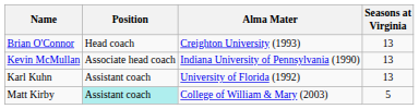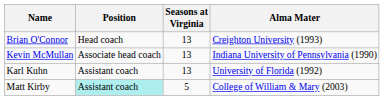 <table class="wikitable" border="1" style="font-size:90%;">
 <tr>
 <th>Name</th>
 <th>Position</th>
+<th>Seasons at<br>Virginia</th>
 <th>Alma Mater</th>
-<th>Seasons at<br>Virginia</th>
 </tr>
 <tr>
 <td><a href='#'>Brian O'Connor</a></td>
 <td>Head coach</td>
+<td align=center>13</td>
 <td><a href='#'>Creighton University</a> (1993)</td>
-<td align=center>13</td>
 </tr>
 <tr>
 <td><a href='#'>Kevin McMullan</a></td>
 <td>Associate head coach</td>
+<td align=center>13</td>
 <td><a href='#'>Indiana University of Pennsylvania</a> (1990)</td>
-<td align=center>13</td>
 </tr>
 <tr>
 <td>Karl Kuhn</td>
 <td>Assistant coach</td>
+<td align=center>13</td>
 <td><a href='#'>University of Florida</a> (1992)</td>
-<td align=center>13</td>
 </tr>
 <tr>
 <td>Matt Kirby</td>
 <td style="background: paleturquoise;">Assistant coach</td>
+<td align=center>5</td>
 <td><a href='#'>College of William & Mary</a> (2003)</td>
-<td align=center>5</td>
 </tr>
 </table>
